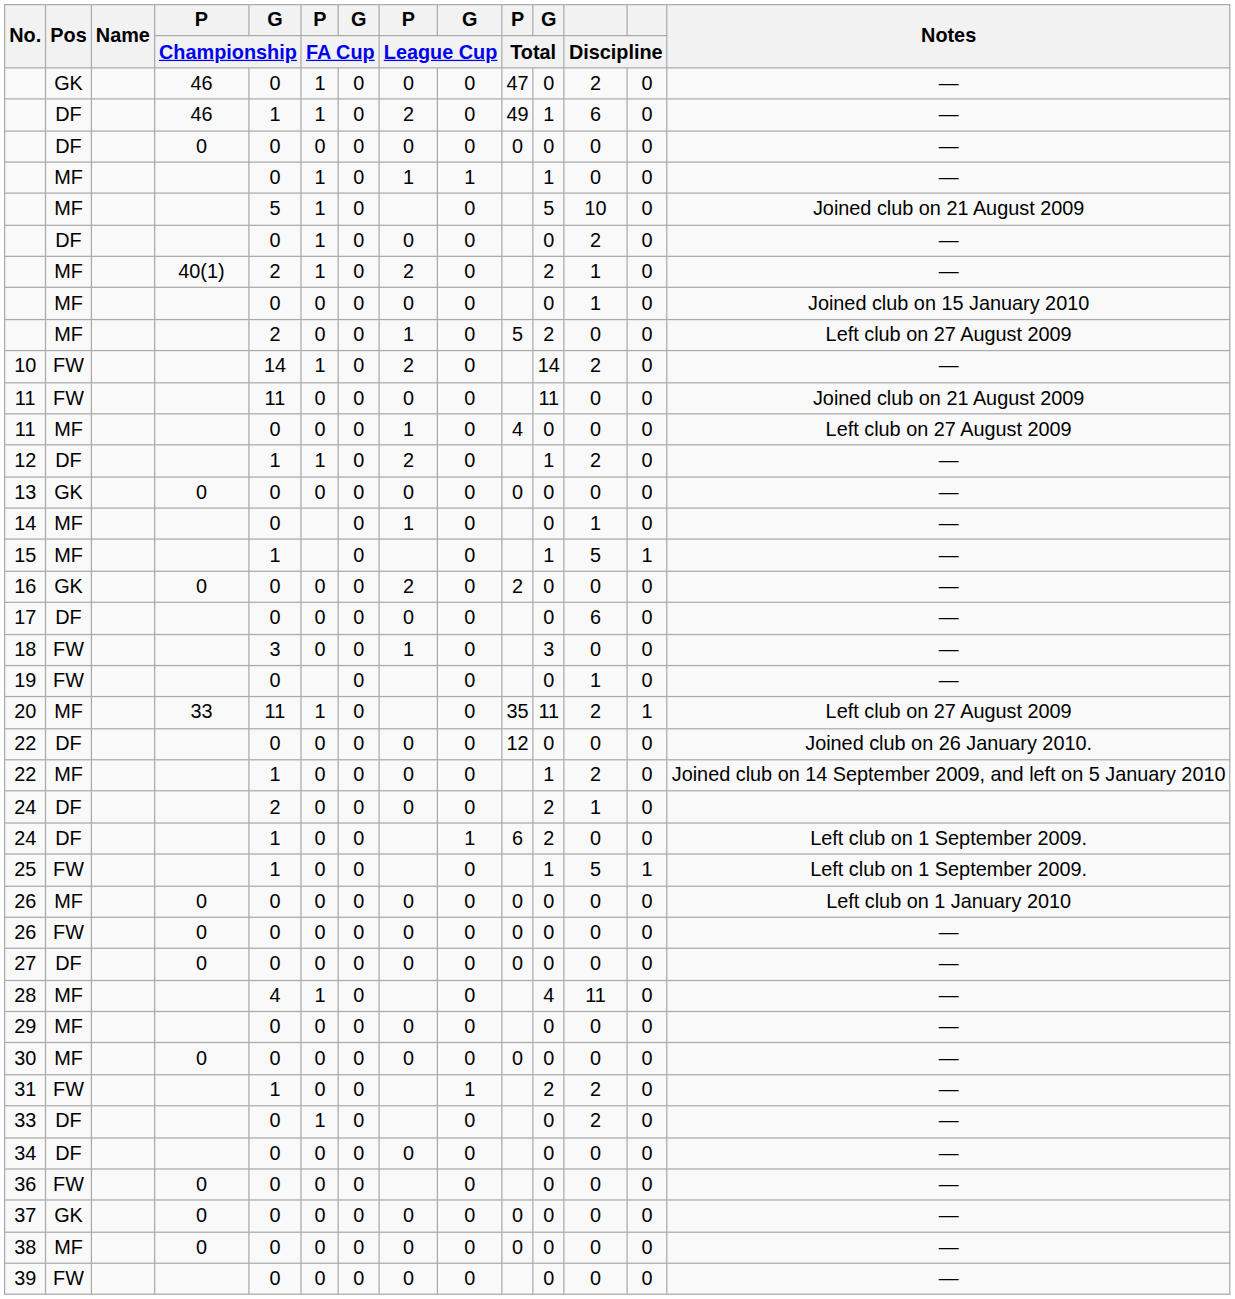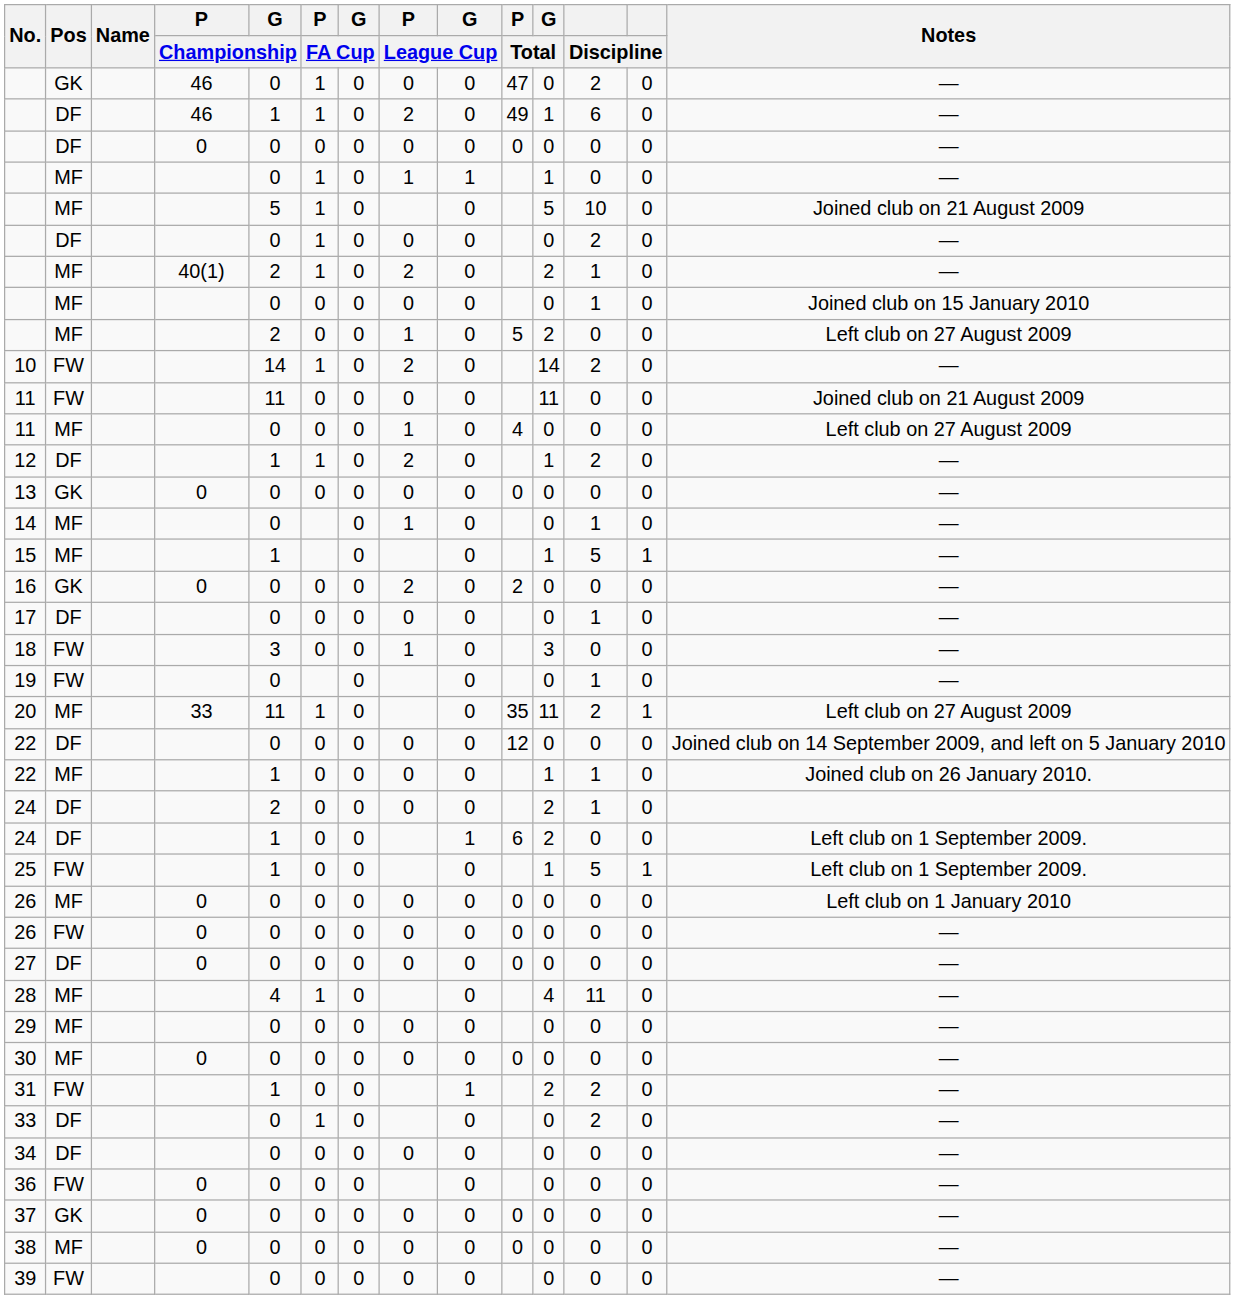 <table class="wikitable sortable" style="text-align:center">
 <tr>
 <th rowspan=2>No.</th>
 <th rowspan=2>Pos</th>
 <th rowspan=2>Name</th>
 <th>P</th>
 <th>G</th>
 <th>P</th>
 <th>G</th>
 <th>P</th>
 <th>G</th>
 <th>P</th>
 <th>G</th>
 <th></th>
 <th></th>
 <th rowspan=2 class="unsortable">Notes</th>
 </tr>
 <tr class="unsortable">
 <th colspan=2><a href='#'>Championship</a></th>
 <th colspan=2><a href='#'>FA Cup</a></th>
 <th colspan=2><a href='#'>League Cup</a></th>
 <th colspan=2>Total</th>
 <th colspan=2>Discipline</th>
 </tr>
 <tr>
 <td></td>
 <td>GK</td>
 <td align=left></td>
 <td>46</td>
 <td>0</td>
 <td>1</td>
 <td>0</td>
 <td>0</td>
 <td>0</td>
 <td>47</td>
 <td>0</td>
 <td>2</td>
 <td>0</td>
 <td>—</td>
 </tr>
 <tr>
 <td></td>
 <td>DF</td>
 <td align=left></td>
 <td>46</td>
 <td>1</td>
 <td>1</td>
 <td>0</td>
 <td>2</td>
 <td>0</td>
 <td>49</td>
 <td>1</td>
 <td>6</td>
 <td>0</td>
 <td>—</td>
 </tr>
 <tr>
 <td></td>
 <td>DF</td>
 <td align=left></td>
 <td>0</td>
 <td>0</td>
 <td>0</td>
 <td>0</td>
 <td>0</td>
 <td>0</td>
 <td>0</td>
 <td>0</td>
 <td>0</td>
 <td>0</td>
 <td>—</td>
 </tr>
 <tr>
 <td></td>
 <td>MF</td>
 <td align=left></td>
 <td></td>
 <td>0</td>
 <td>1</td>
 <td>0</td>
 <td>1</td>
 <td>1</td>
 <td></td>
 <td>1</td>
 <td>0</td>
 <td>0</td>
 <td>—</td>
 </tr>
 <tr>
 <td></td>
 <td>MF</td>
 <td align=left></td>
 <td></td>
 <td>5</td>
 <td>1</td>
 <td>0</td>
 <td></td>
 <td>0</td>
 <td></td>
 <td>5</td>
 <td>10</td>
 <td>0</td>
 <td>Joined club on 21 August 2009</td>
 </tr>
 <tr>
 <td></td>
 <td>DF</td>
 <td align=left></td>
 <td></td>
 <td>0</td>
 <td>1</td>
 <td>0</td>
 <td>0</td>
 <td>0</td>
 <td></td>
 <td>0</td>
 <td>2</td>
 <td>0</td>
 <td>—</td>
 </tr>
 <tr>
 <td></td>
 <td>MF</td>
 <td align=left></td>
 <td>40(1)</td>
 <td>2</td>
 <td>1</td>
 <td>0</td>
 <td>2</td>
 <td>0</td>
 <td></td>
 <td>2</td>
 <td>1</td>
 <td>0</td>
 <td>—</td>
 </tr>
 <tr>
 <td></td>
 <td>MF</td>
 <td align=left></td>
 <td></td>
 <td>0</td>
 <td>0</td>
 <td>0</td>
 <td>0</td>
 <td>0</td>
 <td></td>
 <td>0</td>
 <td>1</td>
 <td>0</td>
 <td>Joined club on 15 January 2010</td>
 </tr>
 <tr>
 <td></td>
 <td>MF</td>
 <td align=left></td>
 <td></td>
 <td>2</td>
 <td>0</td>
 <td>0</td>
 <td>1</td>
 <td>0</td>
 <td>5</td>
 <td>2</td>
 <td>0</td>
 <td>0</td>
 <td>Left club on 27 August 2009</td>
 </tr>
 <tr>
 <td>10</td>
 <td>FW</td>
 <td align=left></td>
 <td></td>
 <td>14</td>
 <td>1</td>
 <td>0</td>
 <td>2</td>
 <td>0</td>
 <td></td>
 <td>14</td>
 <td>2</td>
 <td>0</td>
 <td>—</td>
 </tr>
 <tr>
 <td>11</td>
 <td>FW</td>
 <td align=left></td>
 <td></td>
 <td>11</td>
 <td>0</td>
 <td>0</td>
 <td>0</td>
 <td>0</td>
 <td></td>
 <td>11</td>
 <td>0</td>
 <td>0</td>
 <td>Joined club on 21 August 2009</td>
 </tr>
 <tr>
 <td>11</td>
 <td>MF</td>
 <td align=left></td>
 <td></td>
 <td>0</td>
 <td>0</td>
 <td>0</td>
 <td>1</td>
 <td>0</td>
 <td>4</td>
 <td>0</td>
 <td>0</td>
 <td>0</td>
 <td>Left club on 27 August 2009</td>
 </tr>
 <tr>
 <td>12</td>
 <td>DF</td>
 <td align=left></td>
 <td></td>
 <td>1</td>
 <td>1</td>
 <td>0</td>
 <td>2</td>
 <td>0</td>
 <td></td>
 <td>1</td>
 <td>2</td>
 <td>0</td>
 <td>—</td>
 </tr>
 <tr>
 <td>13</td>
 <td>GK</td>
 <td align=left></td>
 <td>0</td>
 <td>0</td>
 <td>0</td>
 <td>0</td>
 <td>0</td>
 <td>0</td>
 <td>0</td>
 <td>0</td>
 <td>0</td>
 <td>0</td>
 <td>—</td>
 </tr>
 <tr>
 <td>14</td>
 <td>MF</td>
 <td align=left></td>
 <td></td>
 <td>0</td>
 <td></td>
 <td>0</td>
 <td>1</td>
 <td>0</td>
 <td></td>
 <td>0</td>
 <td>1</td>
 <td>0</td>
 <td>—</td>
 </tr>
 <tr>
 <td>15</td>
 <td>MF</td>
 <td align=left></td>
 <td></td>
 <td>1</td>
 <td></td>
 <td>0</td>
 <td></td>
 <td>0</td>
 <td></td>
 <td>1</td>
 <td>5</td>
 <td>1</td>
 <td>—</td>
 </tr>
 <tr>
 <td>16</td>
 <td>GK</td>
 <td align=left></td>
 <td>0</td>
 <td>0</td>
 <td>0</td>
 <td>0</td>
 <td>2</td>
 <td>0</td>
 <td>2</td>
 <td>0</td>
 <td>0</td>
 <td>0</td>
 <td>—</td>
 </tr>
 <tr>
 <td>17</td>
 <td>DF</td>
 <td align=left></td>
 <td></td>
 <td>0</td>
 <td>0</td>
 <td>0</td>
 <td>0</td>
 <td>0</td>
 <td></td>
 <td>0</td>
-<td>6</td>
+<td>1</td>
 <td>0</td>
 <td>—</td>
 </tr>
 <tr>
 <td>18</td>
 <td>FW</td>
 <td align=left></td>
 <td></td>
 <td>3</td>
 <td>0</td>
 <td>0</td>
 <td>1</td>
 <td>0</td>
 <td></td>
 <td>3</td>
 <td>0</td>
 <td>0</td>
 <td>—</td>
 </tr>
 <tr>
 <td>19</td>
 <td>FW</td>
 <td align=left></td>
 <td></td>
 <td>0</td>
 <td></td>
 <td>0</td>
 <td></td>
 <td>0</td>
 <td></td>
 <td>0</td>
 <td>1</td>
 <td>0</td>
 <td>—</td>
 </tr>
 <tr>
 <td>20</td>
 <td>MF</td>
 <td align=left></td>
 <td>33</td>
 <td>11</td>
 <td>1</td>
 <td>0</td>
 <td></td>
 <td>0</td>
 <td>35</td>
 <td>11</td>
 <td>2</td>
 <td>1</td>
 <td>Left club on 27 August 2009</td>
 </tr>
 <tr>
 <td>22</td>
 <td>DF</td>
 <td align=left></td>
 <td></td>
 <td>0</td>
 <td>0</td>
 <td>0</td>
 <td>0</td>
 <td>0</td>
 <td>12</td>
 <td>0</td>
 <td>0</td>
 <td>0</td>
-<td>Joined club on 26 January 2010.</td>
+<td>Joined club on 14 September 2009, and left on 5 January 2010</td>
 </tr>
 <tr>
 <td>22</td>
 <td>MF</td>
 <td align=left></td>
 <td></td>
 <td>1</td>
 <td>0</td>
 <td>0</td>
 <td>0</td>
 <td>0</td>
 <td></td>
 <td>1</td>
-<td>2</td>
+<td>1</td>
 <td>0</td>
-<td>Joined club on 14 September 2009, and left on 5 January 2010</td>
+<td>Joined club on 26 January 2010.</td>
 </tr>
 <tr>
 <td>24</td>
 <td>DF</td>
 <td align=left></td>
 <td></td>
 <td>2</td>
 <td>0</td>
 <td>0</td>
 <td>0</td>
 <td>0</td>
 <td></td>
 <td>2</td>
 <td>1</td>
 <td>0</td>
 </tr>
 <tr>
 <td>24</td>
 <td>DF</td>
 <td align=left></td>
 <td></td>
 <td>1</td>
 <td>0</td>
 <td>0</td>
 <td></td>
 <td>1</td>
 <td>6</td>
 <td>2</td>
 <td>0</td>
 <td>0</td>
 <td>Left club on 1 September 2009.</td>
 </tr>
 <tr>
 <td>25</td>
 <td>FW</td>
 <td align=left></td>
 <td></td>
 <td>1</td>
 <td>0</td>
 <td>0</td>
 <td></td>
 <td>0</td>
 <td></td>
 <td>1</td>
 <td>5</td>
 <td>1</td>
 <td>Left club on 1 September 2009.</td>
 </tr>
 <tr>
 <td>26</td>
 <td>MF</td>
 <td align=left></td>
 <td>0</td>
 <td>0</td>
 <td>0</td>
 <td>0</td>
 <td>0</td>
 <td>0</td>
 <td>0</td>
 <td>0</td>
 <td>0</td>
 <td>0</td>
 <td>Left club on 1 January 2010</td>
 </tr>
 <tr>
 <td>26</td>
 <td>FW</td>
 <td align=left></td>
 <td>0</td>
 <td>0</td>
 <td>0</td>
 <td>0</td>
 <td>0</td>
 <td>0</td>
 <td>0</td>
 <td>0</td>
 <td>0</td>
 <td>0</td>
 <td>—</td>
 </tr>
 <tr>
 <td>27</td>
 <td>DF</td>
 <td align=left></td>
 <td>0</td>
 <td>0</td>
 <td>0</td>
 <td>0</td>
 <td>0</td>
 <td>0</td>
 <td>0</td>
 <td>0</td>
 <td>0</td>
 <td>0</td>
 <td>—</td>
 </tr>
 <tr>
 <td>28</td>
 <td>MF</td>
 <td align=left></td>
 <td></td>
 <td>4</td>
 <td>1</td>
 <td>0</td>
 <td></td>
 <td>0</td>
 <td></td>
 <td>4</td>
 <td>11</td>
 <td>0</td>
 <td>—</td>
 </tr>
 <tr>
 <td>29</td>
 <td>MF</td>
 <td align=left></td>
 <td></td>
 <td>0</td>
 <td>0</td>
 <td>0</td>
 <td>0</td>
 <td>0</td>
 <td></td>
 <td>0</td>
 <td>0</td>
 <td>0</td>
 <td>—</td>
 </tr>
 <tr>
 <td>30</td>
 <td>MF</td>
 <td align=left></td>
 <td>0</td>
 <td>0</td>
 <td>0</td>
 <td>0</td>
 <td>0</td>
 <td>0</td>
 <td>0</td>
 <td>0</td>
 <td>0</td>
 <td>0</td>
 <td>—</td>
 </tr>
 <tr>
 <td>31</td>
 <td>FW</td>
 <td align=left></td>
 <td></td>
 <td>1</td>
 <td>0</td>
 <td>0</td>
 <td></td>
 <td>1</td>
 <td></td>
 <td>2</td>
 <td>2</td>
 <td>0</td>
 <td>—</td>
 </tr>
 <tr>
 <td>33</td>
 <td>DF</td>
 <td align=left></td>
 <td></td>
 <td>0</td>
 <td>1</td>
 <td>0</td>
 <td></td>
 <td>0</td>
 <td></td>
 <td>0</td>
 <td>2</td>
 <td>0</td>
 <td>—</td>
 </tr>
 <tr>
 <td>34</td>
 <td>DF</td>
 <td align=left></td>
 <td></td>
 <td>0</td>
 <td>0</td>
 <td>0</td>
 <td>0</td>
 <td>0</td>
 <td></td>
 <td>0</td>
 <td>0</td>
 <td>0</td>
 <td>—</td>
 </tr>
 <tr>
 <td>36</td>
 <td>FW</td>
 <td align=left></td>
 <td>0</td>
 <td>0</td>
 <td>0</td>
 <td>0</td>
 <td></td>
 <td>0</td>
 <td></td>
 <td>0</td>
 <td>0</td>
 <td>0</td>
 <td>—</td>
 </tr>
 <tr>
 <td>37</td>
 <td>GK</td>
 <td align=left></td>
 <td>0</td>
 <td>0</td>
 <td>0</td>
 <td>0</td>
 <td>0</td>
 <td>0</td>
 <td>0</td>
 <td>0</td>
 <td>0</td>
 <td>0</td>
 <td>—</td>
 </tr>
 <tr>
 <td>38</td>
 <td>MF</td>
 <td align=left></td>
 <td>0</td>
 <td>0</td>
 <td>0</td>
 <td>0</td>
 <td>0</td>
 <td>0</td>
 <td>0</td>
 <td>0</td>
 <td>0</td>
 <td>0</td>
 <td>—</td>
 </tr>
 <tr>
 <td>39</td>
 <td>FW</td>
 <td align=left></td>
 <td></td>
 <td>0</td>
 <td>0</td>
 <td>0</td>
 <td>0</td>
 <td>0</td>
 <td></td>
 <td>0</td>
 <td>0</td>
 <td>0</td>
 <td>—</td>
 </tr>
 </table>
